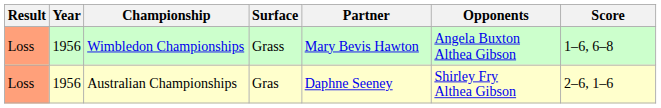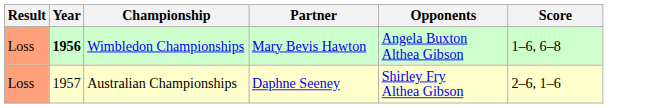 <table class="sortable wikitable">
 <tr>
 <th style="width:40px">Result</th>
 <th style="width:30px">Year</th>
 <th style="width:180px">Championship</th>
-<th style="width:50px">Surface</th>
 <th style="width:140px">Partner</th>
 <th style="width:140px">Opponents</th>
 <th style="width:100px" class="unsortable">Score</th>
 </tr>
 <tr style="background:#cfc;">
 <td style="background:#ffa07a;">Loss</td>
-<td>1956</td>
+<td><strong>1956</strong></td>
 <td><a href='#'>Wimbledon Championships</a></td>
-<td>Grass</td>
 <td> <a href='#'>Mary Bevis Hawton</a></td>
 <td> <a href='#'>Angela Buxton</a><br>  <a href='#'>Althea Gibson</a></td>
 <td>1–6, 6–8</td>
 </tr>
 <tr style="background:#ffc;">
 <td style="background:#ffa07a;">Loss</td>
-<td>1956</td>
+<td>1957</td>
 <td>Australian Championships</td>
-<td>Gras</td>
 <td> <a href='#'>Daphne Seeney</a></td>
 <td> <a href='#'>Shirley Fry</a> <br>  <a href='#'>Althea Gibson</a></td>
 <td>2–6, 1–6</td>
 </tr>
 </table>
